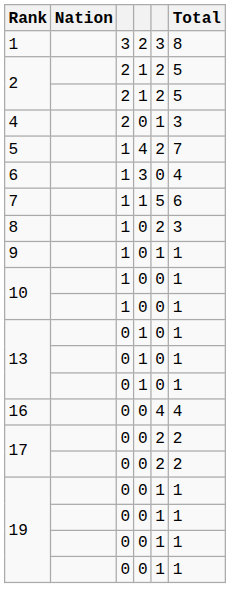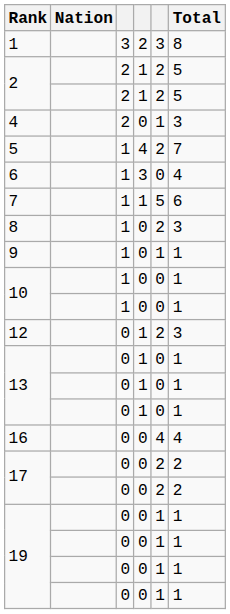 <table class=wikitable>
 <tr>
 <th>Rank</th>
 <th>Nation</th>
 <th></th>
 <th></th>
 <th></th>
 <th>Total</th>
 </tr>
 <tr>
 <td>1</td>
 <td></td>
 <td>3</td>
 <td>2</td>
 <td>3</td>
 <td>8</td>
 </tr>
 <tr>
 <td rowspan=2>2</td>
 <td></td>
 <td>2</td>
 <td>1</td>
 <td>2</td>
 <td>5</td>
 </tr>
 <tr>
 <td></td>
 <td>2</td>
 <td>1</td>
 <td>2</td>
 <td>5</td>
 </tr>
 <tr>
 <td>4</td>
 <td></td>
 <td>2</td>
 <td>0</td>
 <td>1</td>
 <td>3</td>
 </tr>
 <tr>
 <td>5</td>
 <td></td>
 <td>1</td>
 <td>4</td>
 <td>2</td>
 <td>7</td>
 </tr>
 <tr>
 <td>6</td>
 <td></td>
 <td>1</td>
 <td>3</td>
 <td>0</td>
 <td>4</td>
 </tr>
 <tr>
 <td>7</td>
 <td></td>
 <td>1</td>
 <td>1</td>
 <td>5</td>
 <td>6</td>
 </tr>
 <tr>
 <td>8</td>
 <td></td>
 <td>1</td>
 <td>0</td>
 <td>2</td>
 <td>3</td>
 </tr>
 <tr>
 <td>9</td>
 <td></td>
 <td>1</td>
 <td>0</td>
 <td>1</td>
 <td>1</td>
 </tr>
 <tr>
 <td rowspan=2>10</td>
 <td></td>
 <td>1</td>
 <td>0</td>
 <td>0</td>
 <td>1</td>
 </tr>
 <tr>
 <td></td>
 <td>1</td>
 <td>0</td>
 <td>0</td>
 <td>1</td>
 </tr>
 <tr>
+<td>12</td>
+<td></td>
+<td>0</td>
+<td>1</td>
+<td>2</td>
+<td>3</td>
+</tr>
+<tr>
 <td rowspan=3>13</td>
 <td></td>
 <td>0</td>
 <td>1</td>
 <td>0</td>
 <td>1</td>
 </tr>
 <tr>
 <td></td>
 <td>0</td>
 <td>1</td>
 <td>0</td>
 <td>1</td>
 </tr>
 <tr>
 <td></td>
 <td>0</td>
 <td>1</td>
 <td>0</td>
 <td>1</td>
 </tr>
 <tr>
 <td>16</td>
 <td></td>
 <td>0</td>
 <td>0</td>
 <td>4</td>
 <td>4</td>
 </tr>
 <tr>
 <td rowspan=2>17</td>
 <td></td>
 <td>0</td>
 <td>0</td>
 <td>2</td>
 <td>2</td>
 </tr>
 <tr>
 <td></td>
 <td>0</td>
 <td>0</td>
 <td>2</td>
 <td>2</td>
 </tr>
 <tr>
 <td rowspan=4>19</td>
 <td></td>
 <td>0</td>
 <td>0</td>
 <td>1</td>
 <td>1</td>
 </tr>
 <tr>
 <td></td>
 <td>0</td>
 <td>0</td>
 <td>1</td>
 <td>1</td>
 </tr>
 <tr>
 <td></td>
 <td>0</td>
 <td>0</td>
 <td>1</td>
 <td>1</td>
 </tr>
 <tr>
 <td></td>
 <td>0</td>
 <td>0</td>
 <td>1</td>
 <td>1</td>
 </tr>
 </table>
